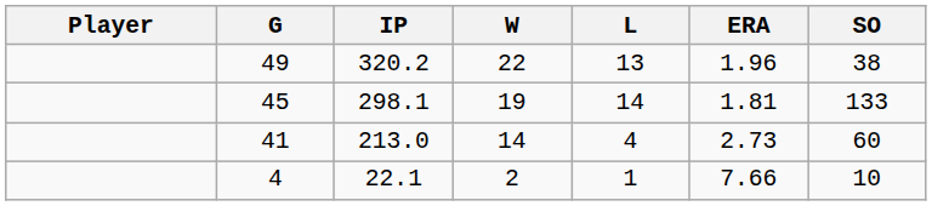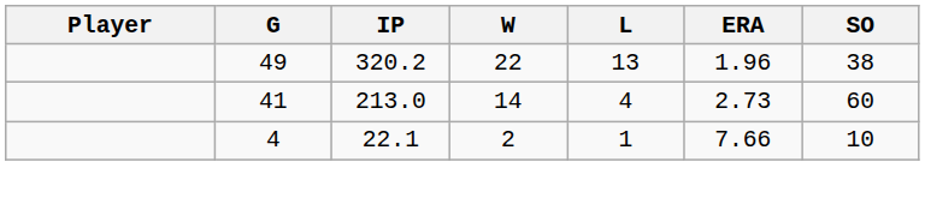 <table class="wikitable sortable">
 <tr>
 <th bgcolor="#DDDDFF" width="16%">Player</th>
 <th bgcolor="#DDDDFF" width="9%">G</th>
 <th bgcolor="#DDDDFF" width="9%">IP</th>
 <th bgcolor="#DDDDFF" width="9%">W</th>
 <th bgcolor="#DDDDFF" width="9%">L</th>
 <th bgcolor="#DDDDFF" width="9%">ERA</th>
 <th bgcolor="#DDDDFF" width="9%">SO</th>
 </tr>
 <tr align="center">
 <td></td>
 <td>49</td>
 <td>320.2</td>
 <td>22</td>
 <td>13</td>
 <td>1.96</td>
 <td>38</td>
 </tr>
 <tr align="center">
 <td></td>
-<td>45</td>
-<td>298.1</td>
-<td>19</td>
-<td>14</td>
-<td>1.81</td>
-<td>133</td>
-</tr>
-<tr align="center">
-<td></td>
 <td>41</td>
 <td>213.0</td>
 <td>14</td>
 <td>4</td>
 <td>2.73</td>
 <td>60</td>
 </tr>
 <tr align="center">
 <td></td>
 <td>4</td>
 <td>22.1</td>
 <td>2</td>
 <td>1</td>
 <td>7.66</td>
 <td>10</td>
 </tr>
 </table>
